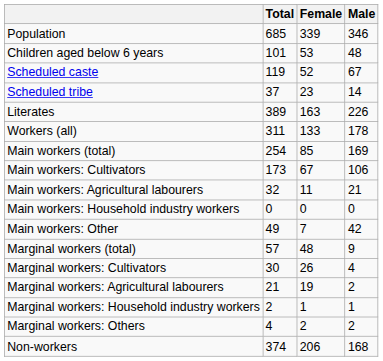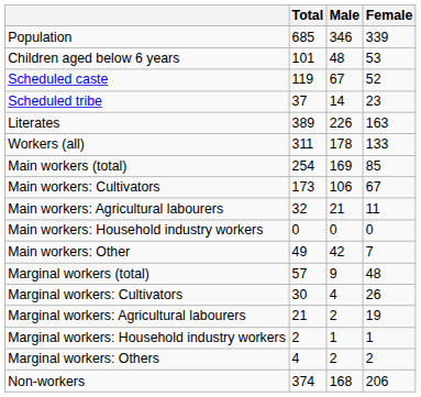 <table class="wikitable sortable">
 <tr>
 <th></th>
 <th>Total</th>
+<th>Male</th>
 <th>Female</th>
-<th>Male</th>
 </tr>
 <tr>
 <td>Population</td>
 <td>685</td>
+<td>346</td>
 <td>339</td>
-<td>346</td>
 </tr>
 <tr>
 <td>Children aged below 6 years</td>
 <td>101</td>
+<td>48</td>
 <td>53</td>
-<td>48</td>
 </tr>
 <tr>
 <td><a href='#'>Scheduled caste</a></td>
 <td>119</td>
+<td>67</td>
 <td>52</td>
-<td>67</td>
 </tr>
 <tr>
 <td><a href='#'>Scheduled tribe</a></td>
 <td>37</td>
+<td>14</td>
 <td>23</td>
-<td>14</td>
 </tr>
 <tr>
 <td>Literates</td>
 <td>389</td>
+<td>226</td>
 <td>163</td>
-<td>226</td>
 </tr>
 <tr>
 <td>Workers (all)</td>
 <td>311</td>
+<td>178</td>
 <td>133</td>
-<td>178</td>
 </tr>
 <tr>
 <td>Main workers (total)</td>
 <td>254</td>
+<td>169</td>
 <td>85</td>
-<td>169</td>
 </tr>
 <tr>
 <td>Main workers: Cultivators</td>
 <td>173</td>
+<td>106</td>
 <td>67</td>
-<td>106</td>
 </tr>
 <tr>
 <td>Main workers: Agricultural labourers</td>
 <td>32</td>
+<td>21</td>
 <td>11</td>
-<td>21</td>
 </tr>
 <tr>
 <td>Main workers: Household industry workers</td>
 <td>0</td>
 <td>0</td>
 <td>0</td>
 </tr>
 <tr>
 <td>Main workers: Other</td>
 <td>49</td>
+<td>42</td>
 <td>7</td>
-<td>42</td>
 </tr>
 <tr>
 <td>Marginal workers (total)</td>
 <td>57</td>
+<td>9</td>
 <td>48</td>
-<td>9</td>
 </tr>
 <tr>
 <td>Marginal workers: Cultivators</td>
 <td>30</td>
+<td>4</td>
 <td>26</td>
-<td>4</td>
 </tr>
 <tr>
 <td>Marginal workers: Agricultural labourers</td>
 <td>21</td>
+<td>2</td>
 <td>19</td>
-<td>2</td>
 </tr>
 <tr>
 <td>Marginal workers: Household industry workers</td>
 <td>2</td>
 <td>1</td>
 <td>1</td>
 </tr>
 <tr>
 <td>Marginal workers: Others</td>
 <td>4</td>
 <td>2</td>
 <td>2</td>
 </tr>
 <tr>
 <td>Non-workers</td>
 <td>374</td>
+<td>168</td>
 <td>206</td>
-<td>168</td>
 </tr>
 </table>
